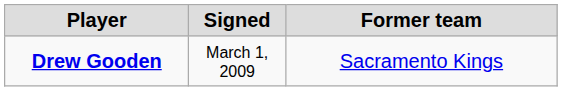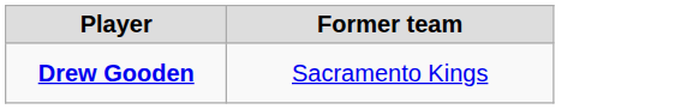 <table class="wikitable" style="text-align: center">
 <tr align="center" bgcolor="#dddddd">
 <td style="width:140px"><strong>Player</strong></td>
-<td style="width:70px"><strong>Signed</strong></td>
 <td style="width:210px"><strong>Former team</strong></td>
 </tr>
 <tr style="height:40px">
 <td><strong><a href='#'>Drew Gooden</a></strong></td>
-<td style="font-size: 80%">March 1, 2009</td>
 <td><a href='#'>Sacramento Kings</a></td>
 </tr>
 </table>
